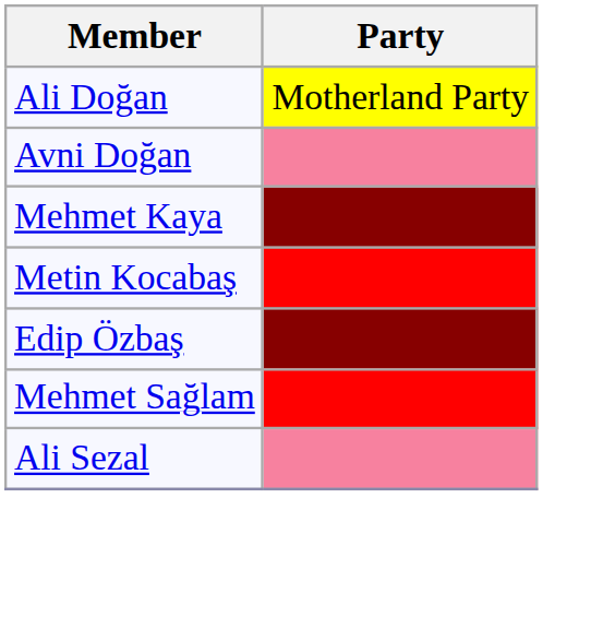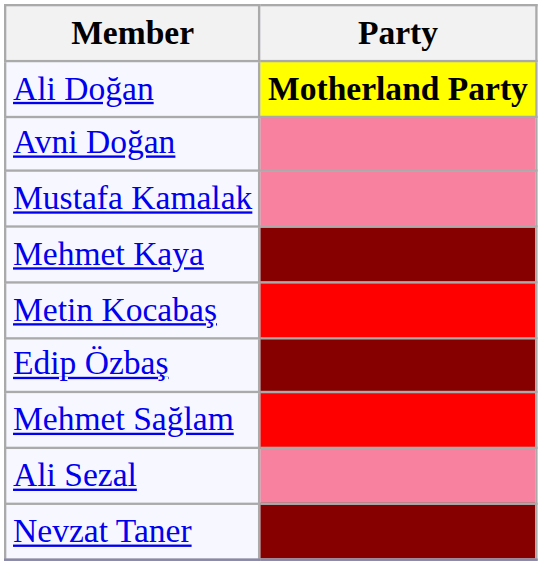 <table class=wikitable style="border:1px solid #8888aa; background-color:#f7f8ff; padding:0px; font-size:90%;">
 <tr>
 <th>Member</th>
 <th>Party</th>
 </tr>
 <tr>
 <td><a href='#'>Ali Doğan</a></td>
-<td style="background: #ffff00">Motherland Party</td>
+<td style="background: #ffff00"><strong>Motherland Party</strong></td>
 </tr>
 <tr>
 <td><a href='#'>Avni Doğan</a></td>
+<td style="background: #F7819F"></td>
+</tr>
+<tr>
+<td><a href='#'>Mustafa Kamalak</a></td>
 <td style="background: #F7819F"></td>
 </tr>
 <tr>
 <td><a href='#'>Mehmet Kaya</a></td>
 <td style="background: #870000"></td>
 </tr>
 <tr>
 <td><a href='#'>Metin Kocabaş</a></td>
 <td style="background: #ff0000"></td>
 </tr>
 <tr>
 <td><a href='#'>Edip Özbaş</a></td>
 <td style="background: #870000"></td>
 </tr>
 <tr>
 <td><a href='#'>Mehmet Sağlam</a></td>
 <td style="background: #ff0000"></td>
 </tr>
 <tr>
 <td><a href='#'>Ali Sezal</a></td>
 <td style="background: #F7819F"></td>
 </tr>
 <tr>
+<td><a href='#'>Nevzat Taner</a></td>
+<td style="background: #870000"></td>
+</tr>
+<tr>
 </tr>
 </table>
